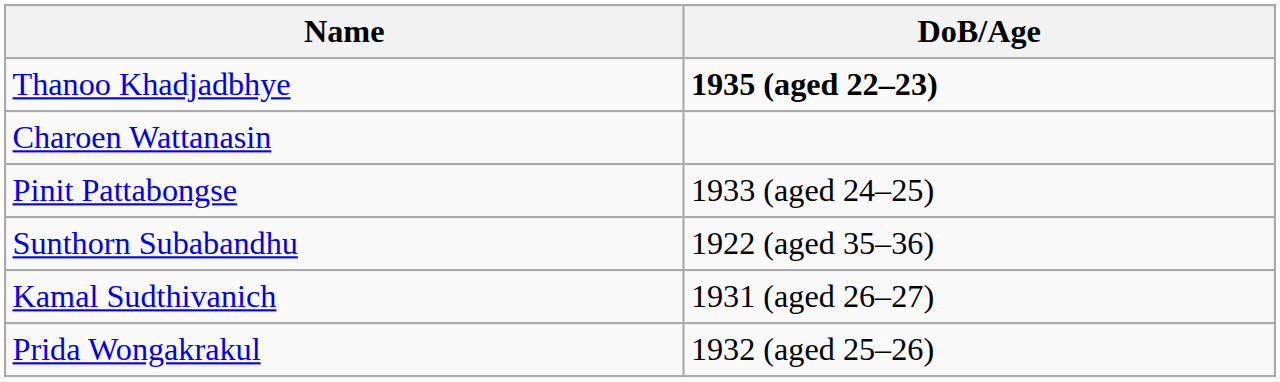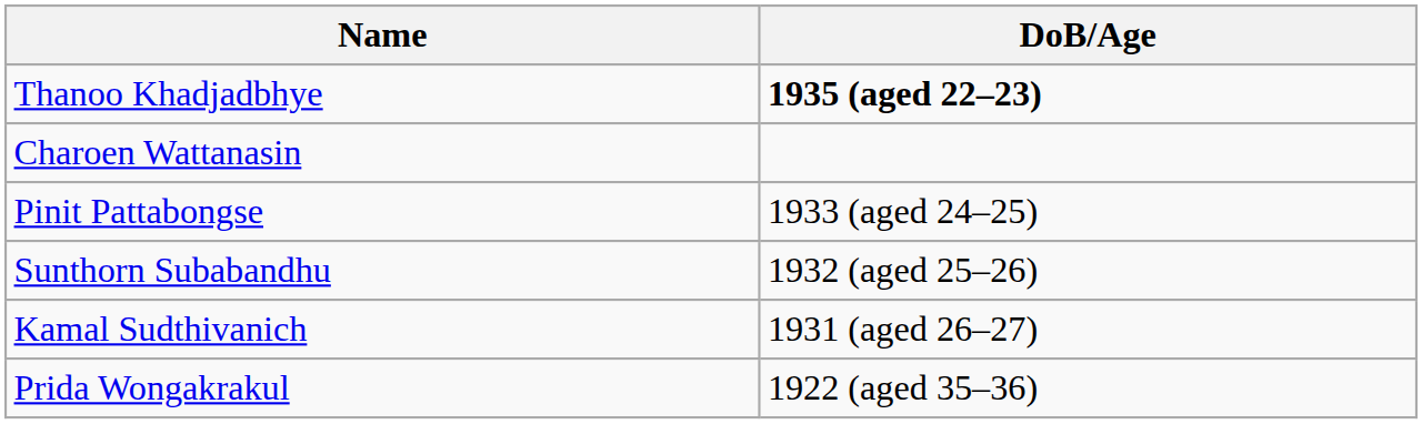 <table class="wikitable" style="width:600px; font-size:95%;">
 <tr>
 <th align="left">Name</th>
 <th align="left">DoB/Age</th>
 </tr>
 <tr>
 <td align="left"><a href='#'>Thanoo Khadjadbhye</a></td>
 <td align="left"><strong>1935 (aged 22–23)</strong></td>
 </tr>
 <tr>
 <td align="left"><a href='#'>Charoen Wattanasin</a></td>
 <td align="left"></td>
 </tr>
 <tr>
 <td align="left"><a href='#'>Pinit Pattabongse</a></td>
 <td align="left">1933 (aged 24–25)</td>
 </tr>
 <tr>
 <td align="left"><a href='#'>Sunthorn Subabandhu</a></td>
-<td align="left">1922 (aged 35–36)</td>
+<td align="left">1932 (aged 25–26)</td>
 </tr>
 <tr>
 <td align="left"><a href='#'>Kamal Sudthivanich</a></td>
 <td align="left">1931 (aged 26–27)</td>
 </tr>
 <tr>
 <td align="left"><a href='#'>Prida Wongakrakul</a></td>
-<td align="left">1932 (aged 25–26)</td>
+<td align="left">1922 (aged 35–36)</td>
 </tr>
 </table>
